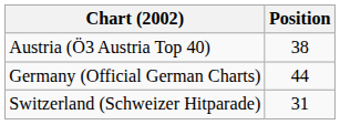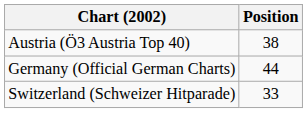 <table class="wikitable sortable">
 <tr>
 <th align="left">Chart (2002)</th>
 <th align="center">Position</th>
 </tr>
 <tr>
 <td>Austria (Ö3 Austria Top 40)</td>
 <td align="center">38</td>
 </tr>
 <tr>
 <td>Germany (Official German Charts)</td>
 <td align="center">44</td>
 </tr>
 <tr>
 <td>Switzerland (Schweizer Hitparade)</td>
-<td align="center">31</td>
+<td align="center">33</td>
 </tr>
 </table>
